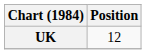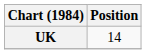 <table class="wikitable sortable plainrowheaders" style="text-align:center">
 <tr>
 <th scope="col">Chart (1984)</th>
 <th scope="col">Position</th>
 </tr>
 <tr>
 <th scope="row">UK</th>
-<td>12</td>
+<td>14</td>
 </tr>
 <tr>
 </tr>
 </table>
